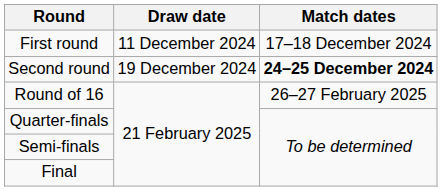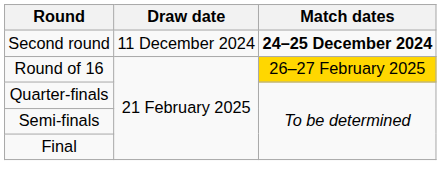 <table class="wikitable" style="text-align:center">
 <tr>
 <th>Round</th>
 <th>Draw date</th>
 <th>Match dates</th>
 </tr>
 <tr>
-<td>First round</td>
+<td>Second round</td>
 <td>11 December 2024</td>
-<td>17–18 December 2024</td>
-</tr>
-<tr>
-<td>Second round</td>
-<td>19 December 2024</td>
 <td><strong>24–25 December 2024</strong></td>
 </tr>
 <tr>
 <td>Round of 16</td>
 <td rowspan=4>21 February 2025</td>
-<td>26–27 February 2025</td>
+<td style="background: gold;">26–27 February 2025</td>
 </tr>
 <tr>
 <td>Quarter-finals</td>
 <td rowspan=3><em>To be determined</em></td>
 </tr>
 <tr>
 <td>Semi-finals</td>
 </tr>
 <tr>
 <td>Final</td>
 </tr>
 </table>
